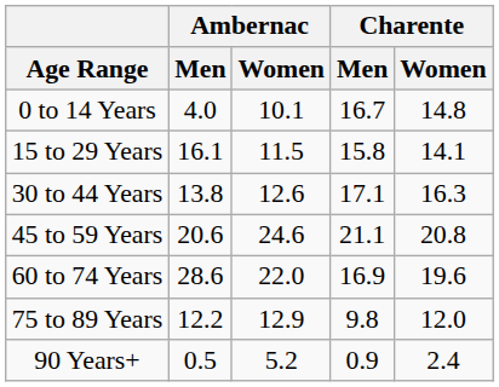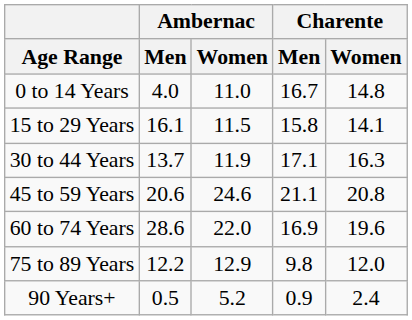 <table class="wikitable" style="text-align:center;">
 <tr>
 <th></th>
 <th colspan=2>Ambernac</th>
 <th colspan=2>Charente</th>
 </tr>
 <tr>
 <th>Age Range</th>
 <th>Men</th>
 <th>Women</th>
 <th>Men</th>
 <th>Women</th>
 </tr>
 <tr>
 <td>0 to 14 Years</td>
 <td>4.0</td>
-<td>10.1</td>
+<td>11.0</td>
 <td>16.7</td>
 <td>14.8</td>
 </tr>
 <tr>
 <td>15 to 29 Years</td>
 <td>16.1</td>
 <td>11.5</td>
 <td>15.8</td>
 <td>14.1</td>
 </tr>
 <tr>
 <td>30 to 44 Years</td>
-<td>13.8</td>
-<td>12.6</td>
+<td>13.7</td>
+<td>11.9</td>
 <td>17.1</td>
 <td>16.3</td>
 </tr>
 <tr>
 <td>45 to 59 Years</td>
 <td>20.6</td>
 <td>24.6</td>
 <td>21.1</td>
 <td>20.8</td>
 </tr>
 <tr>
 <td>60 to 74 Years</td>
 <td>28.6</td>
 <td>22.0</td>
 <td>16.9</td>
 <td>19.6</td>
 </tr>
 <tr>
 <td>75 to 89 Years</td>
 <td>12.2</td>
 <td>12.9</td>
 <td>9.8</td>
 <td>12.0</td>
 </tr>
 <tr>
 <td>90 Years+</td>
 <td>0.5</td>
 <td>5.2</td>
 <td>0.9</td>
 <td>2.4</td>
 </tr>
 </table>
